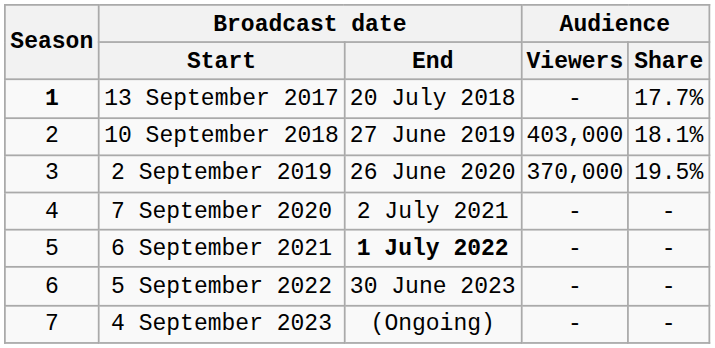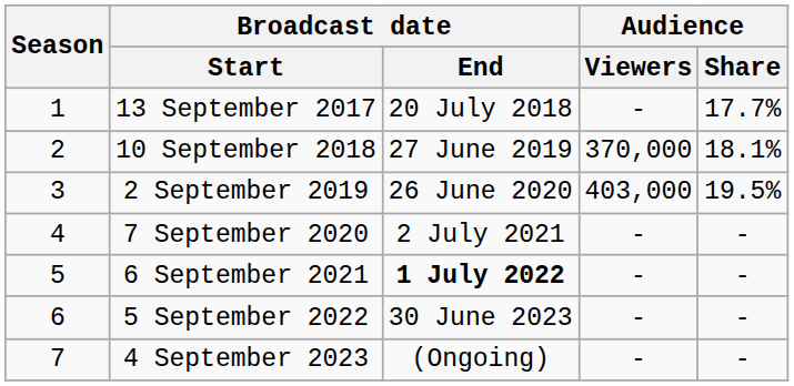 <table class="wikitable" style="text-align:center">
 <tr>
 <th rowspan="2">Season</th>
 <th colspan="2">Broadcast date</th>
 <th colspan="2">Audience</th>
 </tr>
 <tr>
 <th>Start</th>
 <th>End</th>
 <th>Viewers</th>
 <th>Share</th>
 </tr>
 <tr>
-<td><strong>1</strong></td>
+<td>1</td>
 <td>13 September 2017</td>
 <td>20 July 2018</td>
 <td>-</td>
 <td>17.7%</td>
 </tr>
 <tr>
 <td>2</td>
 <td>10 September 2018</td>
 <td>27 June 2019</td>
-<td>403,000</td>
+<td>370,000</td>
 <td>18.1%</td>
 </tr>
 <tr>
 <td>3</td>
 <td>2 September 2019</td>
 <td>26 June 2020</td>
-<td>370,000</td>
+<td>403,000</td>
 <td>19.5%</td>
 </tr>
 <tr>
 <td>4</td>
 <td>7 September 2020</td>
 <td>2 July 2021</td>
 <td>-</td>
 <td>-</td>
 </tr>
 <tr>
 <td>5</td>
 <td>6 September 2021</td>
 <td><strong>1 July 2022</strong></td>
 <td>-</td>
 <td>-</td>
 </tr>
 <tr>
 <td>6</td>
 <td>5 September 2022</td>
 <td>30 June 2023</td>
 <td>-</td>
 <td>-</td>
 </tr>
 <tr>
 <td>7</td>
 <td>4 September 2023</td>
 <td>(Ongoing)</td>
 <td>-</td>
 <td>-</td>
 </tr>
 </table>
